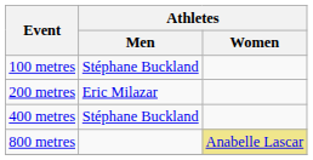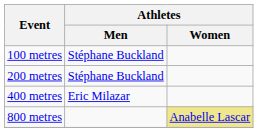 <table class=wikitable style="font-size:90%">
 <tr>
 <th rowspan=2>Event</th>
 <th colspan=2>Athletes</th>
 </tr>
 <tr>
 <th>Men</th>
 <th>Women</th>
 </tr>
 <tr>
 <td><a href='#'>100 metres</a></td>
 <td><a href='#'>Stéphane Buckland</a></td>
 <td></td>
 </tr>
 <tr>
 <td><a href='#'>200 metres</a></td>
-<td><a href='#'>Eric Milazar</a></td>
+<td><a href='#'>Stéphane Buckland</a></td>
 <td></td>
 </tr>
 <tr>
 <td><a href='#'>400 metres</a></td>
-<td><a href='#'>Stéphane Buckland</a></td>
+<td><a href='#'>Eric Milazar</a></td>
 <td></td>
 </tr>
 <tr>
 <td><a href='#'>800 metres</a></td>
 <td></td>
 <td style="background: khaki;"><a href='#'>Anabelle Lascar</a></td>
 </tr>
 <tr>
 </tr>
 </table>
